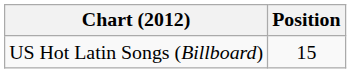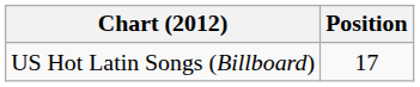 <table class="wikitable plainrowheaders">
 <tr>
 <th>Chart (2012)</th>
 <th>Position</th>
 </tr>
 <tr>
 <td>US Hot Latin Songs (<em>Billboard</em>)</td>
-<td align="center">15</td>
+<td align="center">17</td>
 </tr>
 </table>
